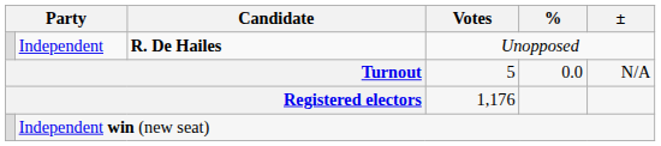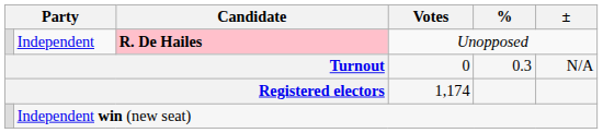 <table class=wikitable>
 <tr>
 <th scope="col" colspan="2" style="width: 130px">Party</th>
 <th scope="col" style="width: 17em">Candidate</th>
 <th scope="col" style="width: 5em">Votes</th>
 <th scope="col" style="width: 3.5em">%</th>
 <th scope="col" style="width: 3.5em">±</th>
 </tr>
 <tr>
 <td style="background:#DDDDDD;"></td>
 <td><a href='#'>Independent</a></td>
-<td><strong>R. De Hailes</strong></td>
+<td style="background: pink;"><strong>R. De Hailes</strong></td>
 <td style="text-align: center; "colspan="3"><em>Unopposed</em></td>
 </tr>
 <tr style="background-color:#F6F6F6">
 <th colspan="3" style="text-align: right; margin-right: 0.5em"><a href='#'>Turnout</a></th>
-<td style="text-align: right; margin-right: 0.5em">5</td>
-<td style="text-align: right; margin-right: 0.5em">0.0</td>
+<td style="text-align: right; margin-right: 0.5em">0</td>
+<td style="text-align: right; margin-right: 0.5em">0.3</td>
 <td style="text-align: right; margin-right: 0.5em">N/A</td>
 </tr>
 <tr style="background-color:#F6F6F6;">
 <th colspan="3" style="text-align:right;"><a href='#'>Registered electors</a></th>
-<td style="text-align:right; margin-right:0.5em">1,176</td>
+<td style="text-align:right; margin-right:0.5em">1,174</td>
 <td></td>
 <td></td>
 </tr>
 <tr style="background-color:#F6F6F6">
 <td style="background:#DDDDDD;"></td>
 <td colspan="5"><a href='#'>Independent</a> <strong>win</strong> (new seat)</td>
 </tr>
 </table>
